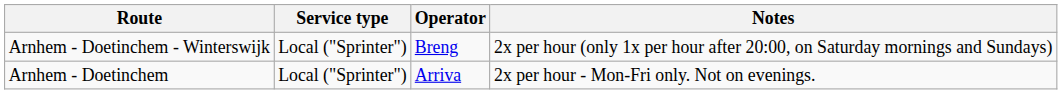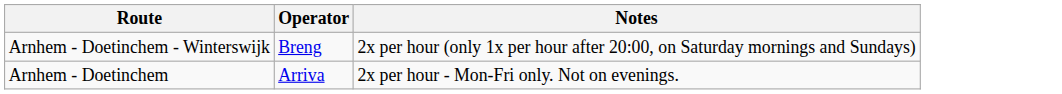 <table class="wikitable">
 <tr>
 <th>Route</th>
-<th>Service type</th>
 <th>Operator</th>
 <th>Notes</th>
 </tr>
 <tr>
 <td>Arnhem - Doetinchem - Winterswijk</td>
-<td>Local ("Sprinter")</td>
 <td><a href='#'>Breng</a></td>
 <td>2x per hour (only 1x per hour after 20:00, on Saturday mornings and Sundays)</td>
 </tr>
 <tr>
 <td>Arnhem - Doetinchem</td>
-<td>Local ("Sprinter")</td>
 <td><a href='#'>Arriva</a></td>
 <td>2x per hour - Mon-Fri only. Not on evenings.</td>
 </tr>
 </table>
